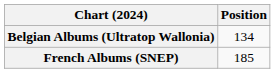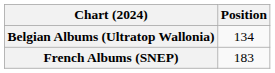 <table class="wikitable sortable plainrowheaders" style="text-align:center">
 <tr>
 <th scope="col">Chart (2024)</th>
 <th scope="col">Position</th>
 </tr>
 <tr>
 <th scope="row">Belgian Albums (Ultratop Wallonia)</th>
 <td>134</td>
 </tr>
 <tr>
 <th scope="row">French Albums (SNEP)</th>
-<td>185</td>
+<td>183</td>
 </tr>
 </table>
